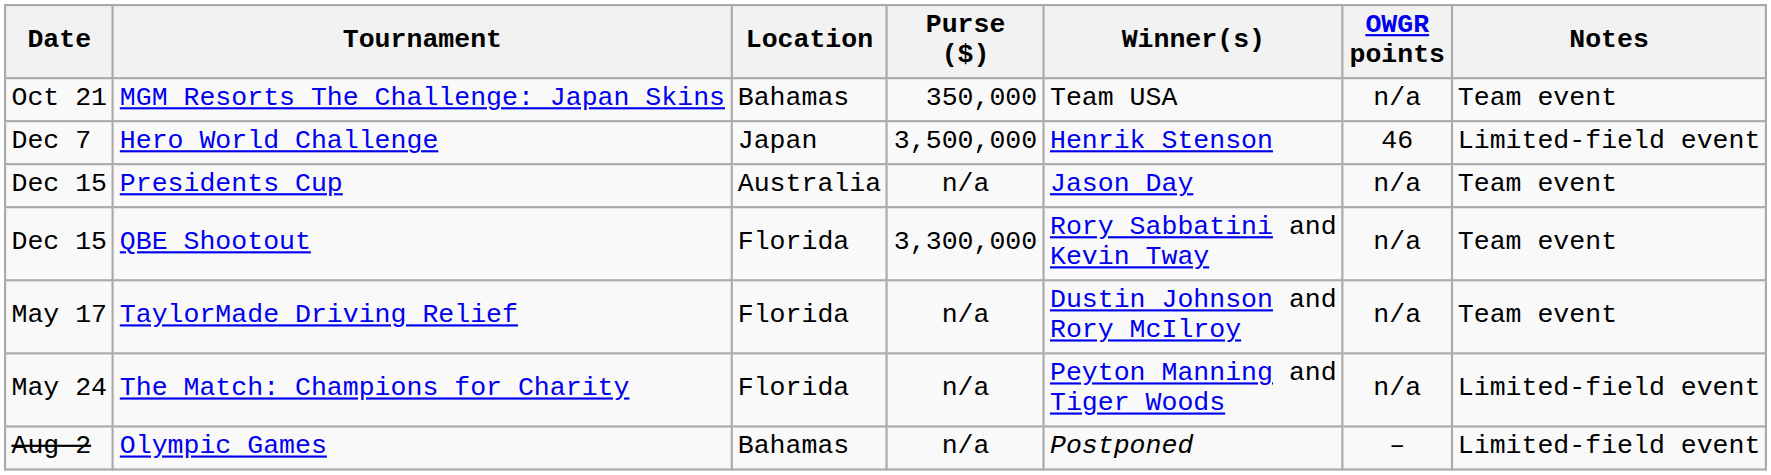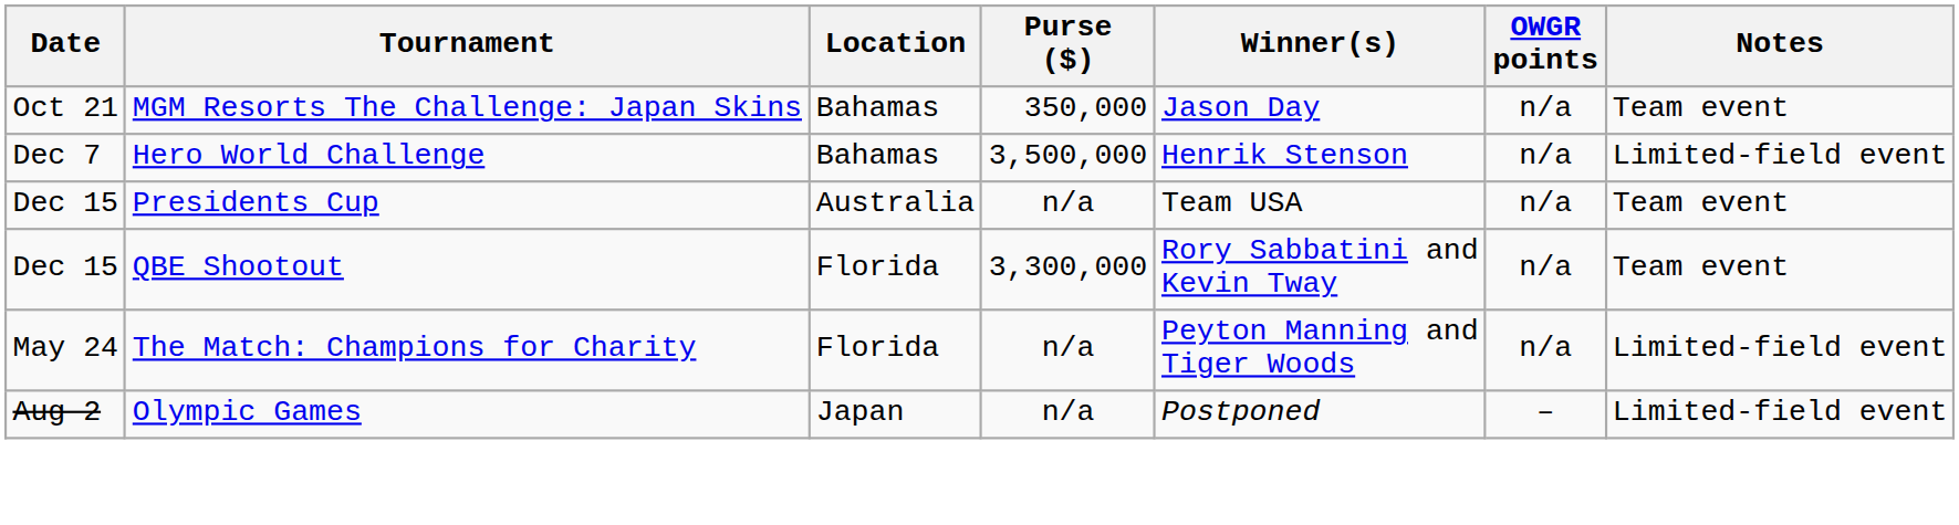 <table class="wikitable" style="font-size:95%">
 <tr>
 <th>Date</th>
 <th>Tournament</th>
 <th>Location</th>
 <th>Purse<br>($)</th>
 <th>Winner(s)</th>
 <th><a href='#'>OWGR</a><br>points</th>
 <th>Notes</th>
 </tr>
 <tr>
 <td>Oct 21</td>
 <td><a href='#'>MGM Resorts The Challenge: Japan Skins</a></td>
 <td>Bahamas</td>
 <td align=right>350,000</td>
-<td> Team USA</td>
+<td> <a href='#'>Jason Day</a></td>
 <td align=center>n/a</td>
 <td>Team event</td>
 </tr>
 <tr>
 <td>Dec 7</td>
 <td><a href='#'>Hero World Challenge</a></td>
-<td>Japan</td>
+<td>Bahamas</td>
 <td align=right>3,500,000</td>
 <td> <a href='#'>Henrik Stenson</a></td>
-<td align=center>46</td>
+<td align=center>n/a</td>
 <td>Limited-field event</td>
 </tr>
 <tr>
 <td>Dec 15</td>
 <td><a href='#'>Presidents Cup</a></td>
 <td>Australia</td>
 <td align=center>n/a</td>
-<td> <a href='#'>Jason Day</a></td>
+<td> Team USA</td>
 <td align=center>n/a</td>
 <td>Team event</td>
 </tr>
 <tr>
 <td>Dec 15</td>
 <td><a href='#'>QBE Shootout</a></td>
 <td>Florida</td>
 <td align=right>3,300,000</td>
 <td> <a href='#'>Rory Sabbatini</a> and<br> <a href='#'>Kevin Tway</a></td>
-<td align=center>n/a</td>
-<td>Team event</td>
-</tr>
-<tr>
-<td>May 17</td>
-<td><a href='#'>TaylorMade Driving Relief</a></td>
-<td>Florida</td>
-<td align=center>n/a</td>
-<td> <a href='#'>Dustin Johnson</a> and<br> <a href='#'>Rory McIlroy</a></td>
 <td align=center>n/a</td>
 <td>Team event</td>
 </tr>
 <tr>
 <td>May 24</td>
 <td><a href='#'>The Match: Champions for Charity</a></td>
 <td>Florida</td>
 <td align=center>n/a</td>
 <td> <a href='#'>Peyton Manning</a> and<br> <a href='#'>Tiger Woods</a></td>
 <td align=center>n/a</td>
 <td>Limited-field event</td>
 </tr>
 <tr>
 <td><s>Aug 2</s></td>
 <td><a href='#'>Olympic Games</a></td>
-<td>Bahamas</td>
+<td>Japan</td>
 <td align="center">n/a</td>
 <td><em>Postponed</em></td>
 <td align=center>–</td>
 <td>Limited-field event</td>
 </tr>
 </table>
